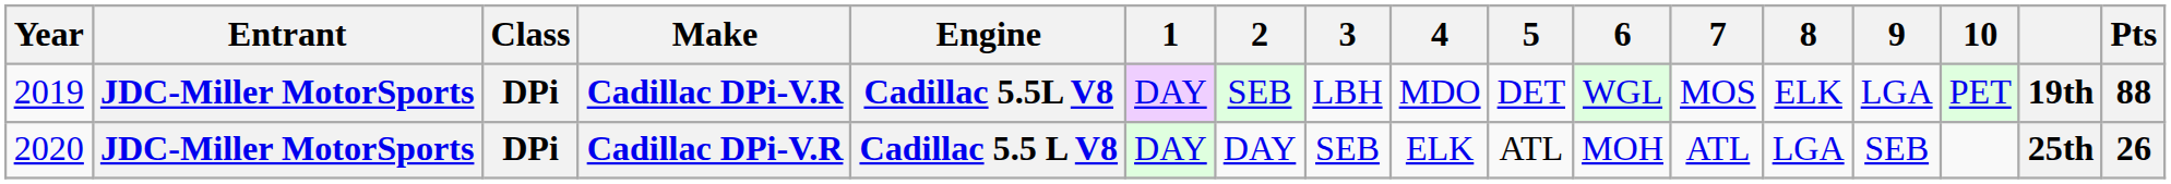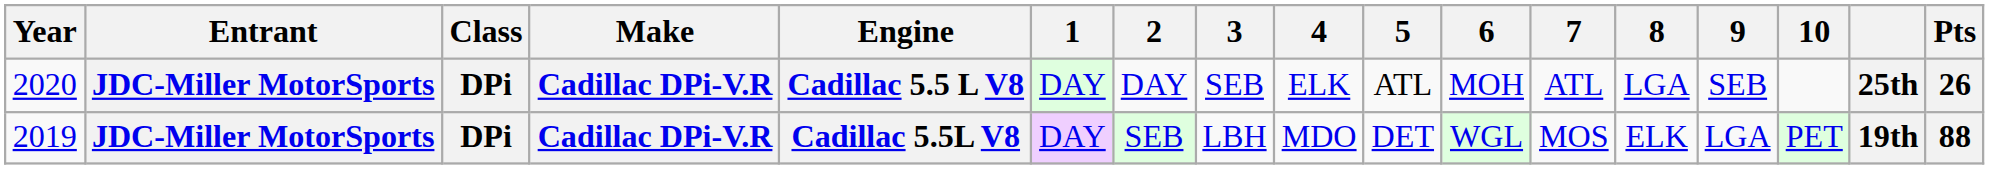 <table class="wikitable" style="text-align:center; font-size:90%">
 <tr>
 <th>Year</th>
 <th>Entrant</th>
 <th>Class</th>
 <th>Make</th>
 <th>Engine</th>
 <th>1</th>
 <th>2</th>
 <th>3</th>
 <th>4</th>
 <th>5</th>
 <th>6</th>
 <th>7</th>
 <th>8</th>
 <th>9</th>
 <th>10</th>
 <th></th>
 <th>Pts</th>
 </tr>
 <tr>
+<td rowspan=1><a href='#'>2020</a></td>
+<th><a href='#'>JDC-Miller MotorSports</a></th>
+<th>DPi</th>
+<th><a href='#'>Cadillac DPi-V.R</a></th>
+<th><a href='#'>Cadillac</a> 5.5 L <a href='#'>V8</a></th>
+<td style="background:#DFFFDF;"><a href='#'>DAY</a><br></td>
+<td><a href='#'>DAY</a><br></td>
+<td><a href='#'>SEB</a><br></td>
+<td><a href='#'>ELK</a><br></td>
+<td>ATL<br></td>
+<td><a href='#'>MOH</a><br></td>
+<td><a href='#'>ATL</a><br></td>
+<td><a href='#'>LGA</a><br></td>
+<td><a href='#'>SEB</a><br></td>
+<td colspan=1></td>
+<th>25th</th>
+<th>26</th>
+</tr>
+<tr>
 <td><a href='#'>2019</a></td>
 <th><a href='#'>JDC-Miller MotorSports</a></th>
 <th>DPi</th>
 <th><a href='#'>Cadillac DPi-V.R</a></th>
 <th><a href='#'>Cadillac</a> 5.5L <a href='#'>V8</a></th>
 <td style="background:#efcfff;"><a href='#'>DAY</a><br></td>
 <td style="background:#dfffdf;"><a href='#'>SEB</a><br></td>
 <td><a href='#'>LBH</a><br></td>
 <td style="background:#;"><a href='#'>MDO</a><br></td>
 <td style="background:#;"><a href='#'>DET</a><br></td>
 <td style="background:#dfffdf;"><a href='#'>WGL</a><br></td>
 <td style="background:#;"><a href='#'>MOS</a><br></td>
 <td style="background:#;"><a href='#'>ELK</a><br></td>
 <td style="background:#;"><a href='#'>LGA</a><br></td>
 <td style="background:#dfffdf;"><a href='#'>PET</a><br></td>
 <th>19th</th>
 <th>88</th>
 </tr>
-<tr>
-<td rowspan=1><a href='#'>2020</a></td>
-<th><a href='#'>JDC-Miller MotorSports</a></th>
-<th>DPi</th>
-<th><a href='#'>Cadillac DPi-V.R</a></th>
-<th><a href='#'>Cadillac</a> 5.5 L <a href='#'>V8</a></th>
-<td style="background:#DFFFDF;"><a href='#'>DAY</a><br></td>
-<td><a href='#'>DAY</a><br></td>
-<td><a href='#'>SEB</a><br></td>
-<td><a href='#'>ELK</a><br></td>
-<td>ATL<br></td>
-<td><a href='#'>MOH</a><br></td>
-<td><a href='#'>ATL</a><br></td>
-<td><a href='#'>LGA</a><br></td>
-<td><a href='#'>SEB</a><br></td>
-<td colspan=1></td>
-<th>25th</th>
-<th>26</th>
-</tr>
 </table>
